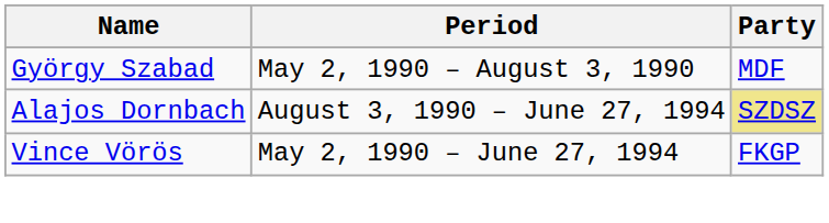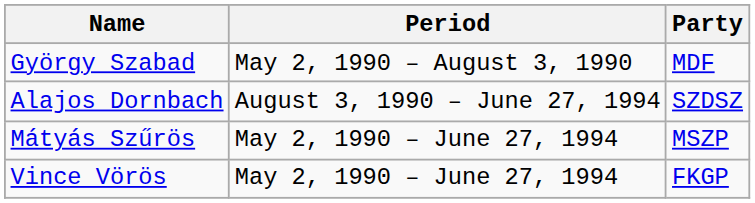 <table class="wikitable">
 <tr>
 <th>Name</th>
 <th>Period</th>
 <th>Party</th>
 </tr>
 <tr>
 <td><a href='#'>György Szabad</a></td>
 <td>May 2, 1990 – August 3, 1990</td>
 <td><a href='#'>MDF</a></td>
 </tr>
 <tr>
 <td><a href='#'>Alajos Dornbach</a></td>
 <td>August 3, 1990 – June 27, 1994</td>
-<td style="background: khaki;"><a href='#'>SZDSZ</a></td>
+<td><a href='#'>SZDSZ</a></td>
+</tr>
+<tr>
+<td><a href='#'>Mátyás Szűrös</a></td>
+<td>May 2, 1990 – June 27, 1994</td>
+<td><a href='#'>MSZP</a></td>
 </tr>
 <tr>
 <td><a href='#'>Vince Vörös</a></td>
 <td>May 2, 1990 – June 27, 1994</td>
 <td><a href='#'>FKGP</a></td>
 </tr>
 </table>
